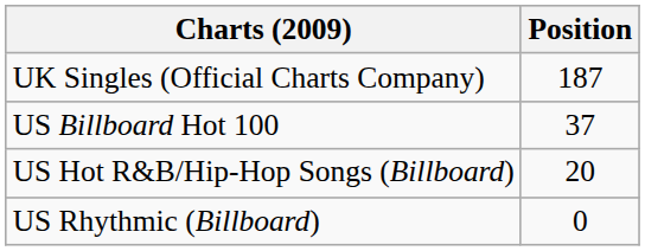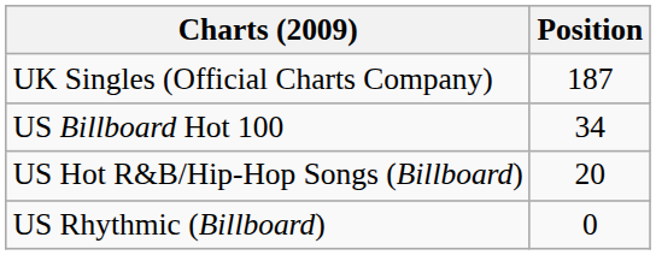 <table class="wikitable">
 <tr>
 <th>Charts (2009)</th>
 <th>Position</th>
 </tr>
 <tr>
 <td>UK Singles (Official Charts Company)</td>
 <td style="text-align:center;">187</td>
 </tr>
 <tr>
 <td>US <em>Billboard</em> Hot 100</td>
-<td style="text-align:center;">37</td>
+<td style="text-align:center;">34</td>
 </tr>
 <tr>
 <td>US Hot R&B/Hip-Hop Songs (<em>Billboard</em>)</td>
 <td style="text-align:center;">20</td>
 </tr>
 <tr>
 <td>US Rhythmic (<em>Billboard</em>)</td>
 <td style="text-align:center;">0</td>
 </tr>
 </table>
